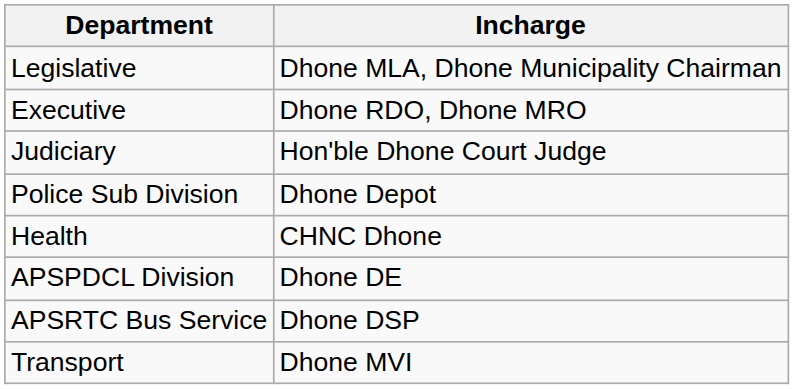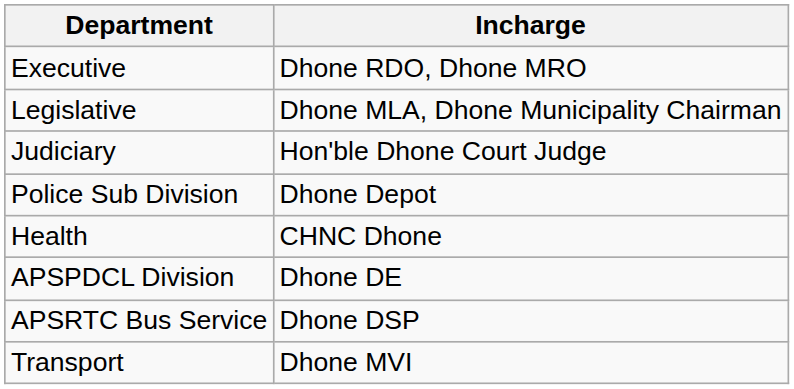 <table class="wikitable">
 <tr>
 <th>Department</th>
 <th>Incharge</th>
 </tr>
 <tr>
+<td>Executive</td>
+<td>Dhone RDO, Dhone MRO</td>
+</tr>
+<tr>
 <td>Legislative</td>
 <td>Dhone MLA, Dhone Municipality Chairman</td>
-</tr>
-<tr>
-<td>Executive</td>
-<td>Dhone RDO, Dhone MRO</td>
 </tr>
 <tr>
 <td>Judiciary</td>
 <td>Hon'ble Dhone Court Judge</td>
 </tr>
 <tr>
 <td>Police Sub Division</td>
 <td>Dhone Depot</td>
 </tr>
 <tr>
 <td>Health</td>
 <td>CHNC Dhone</td>
 </tr>
 <tr>
 <td>APSPDCL Division</td>
 <td>Dhone DE</td>
 </tr>
 <tr>
 <td>APSRTC Bus Service</td>
 <td>Dhone DSP</td>
 </tr>
 <tr>
 <td>Transport</td>
 <td>Dhone MVI</td>
 </tr>
 </table>
